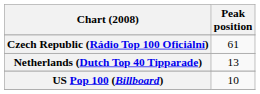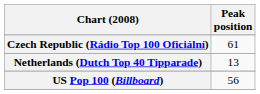 <table class="wikitable sortable plainrowheaders" style="text-align:center">
 <tr>
 <th scope="col">Chart (2008)</th>
 <th scope="col">Peak<br>position</th>
 </tr>
 <tr>
 </tr>
 <tr>
 </tr>
 <tr>
 </tr>
 <tr>
 </tr>
 <tr>
 <th scope="row">Czech Republic (<a href='#'>Rádio Top 100 Oficiální</a>)</th>
 <td align="center">61</td>
 </tr>
 <tr>
 </tr>
 <tr>
 </tr>
 <tr>
 </tr>
 <tr>
 </tr>
 <tr>
 <th scope="row">Netherlands (<a href='#'>Dutch Top 40 Tipparade</a>)</th>
 <td align="center">13</td>
 </tr>
 <tr>
 </tr>
 <tr>
 </tr>
 <tr>
 </tr>
 <tr>
 </tr>
 <tr>
 </tr>
 <tr>
 </tr>
 <tr>
 </tr>
 <tr>
 </tr>
 <tr>
 <th scope="row">US <a href='#'>Pop 100</a> (<em><a href='#'>Billboard</a></em>)</th>
-<td align="center">10</td>
+<td align="center">56</td>
 </tr>
 <tr>
 </tr>
 </table>
